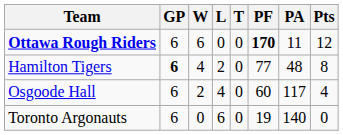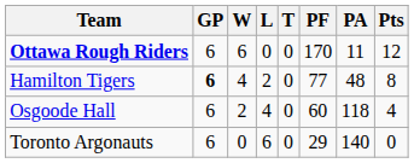 <table class="wikitable">
 <tr>
 <th>Team</th>
 <th>GP</th>
 <th>W</th>
 <th>L</th>
 <th>T</th>
 <th>PF</th>
 <th>PA</th>
 <th>Pts</th>
 </tr>
 <tr align="center">
 <td align="left"><strong><a href='#'>Ottawa Rough Riders</a></strong></td>
 <td>6</td>
 <td>6</td>
 <td>0</td>
 <td>0</td>
-<td><strong>170</strong></td>
+<td>170</td>
 <td>11</td>
 <td>12</td>
 </tr>
 <tr align="center">
 <td align="left"><a href='#'>Hamilton Tigers</a></td>
 <td><strong>6</strong></td>
 <td>4</td>
 <td>2</td>
 <td>0</td>
 <td>77</td>
 <td>48</td>
 <td>8</td>
 </tr>
 <tr align="center">
 <td align="left"><a href='#'>Osgoode Hall</a></td>
 <td>6</td>
 <td>2</td>
 <td>4</td>
 <td>0</td>
 <td>60</td>
-<td>117</td>
+<td>118</td>
 <td>4</td>
 </tr>
 <tr align="center">
 <td align="left">Toronto Argonauts</td>
 <td>6</td>
 <td>0</td>
 <td>6</td>
 <td>0</td>
-<td>19</td>
+<td>29</td>
 <td>140</td>
 <td>0</td>
 </tr>
 </table>
